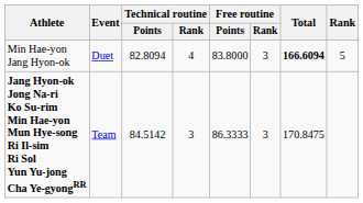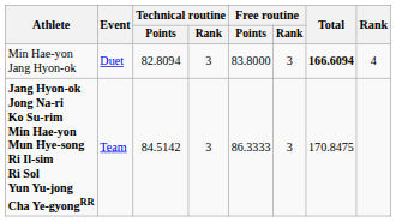 <table class=wikitable style=font-size:90%;text-align:center>
 <tr>
 <th rowspan="2">Athlete</th>
 <th rowspan="2">Event</th>
 <th colspan="2">Technical routine</th>
 <th colspan="2">Free routine</th>
 <th rowspan="2">Total</th>
 <th rowspan="2">Rank</th>
 </tr>
 <tr style="font-size:95%">
 <th>Points</th>
 <th>Rank</th>
 <th>Points</th>
 <th>Rank</th>
 </tr>
 <tr>
 <td align=left>Min Hae-yon<br>Jang Hyon-ok</td>
 <td align=left><a href='#'>Duet</a></td>
 <td>82.8094</td>
-<td>4</td>
+<td>3</td>
 <td>83.8000</td>
 <td>3</td>
 <td><strong>166.6094</strong></td>
-<td>5</td>
+<td>4</td>
 </tr>
 <tr>
 <td align=left><strong>Jang Hyon-ok<br>Jong Na-ri<br>Ko Su-rim<br>Min Hae-yon<br>Mun Hye-song<br>Ri Il-sim<br>Ri Sol<br>Yun Yu-jong<br>Cha Ye-gyong<sup>RR</sup></strong></td>
 <td align=left><a href='#'>Team</a></td>
 <td>84.5142</td>
 <td>3</td>
 <td>86.3333</td>
 <td>3</td>
 <td>170.8475</td>
 <td></td>
 </tr>
 </table>
